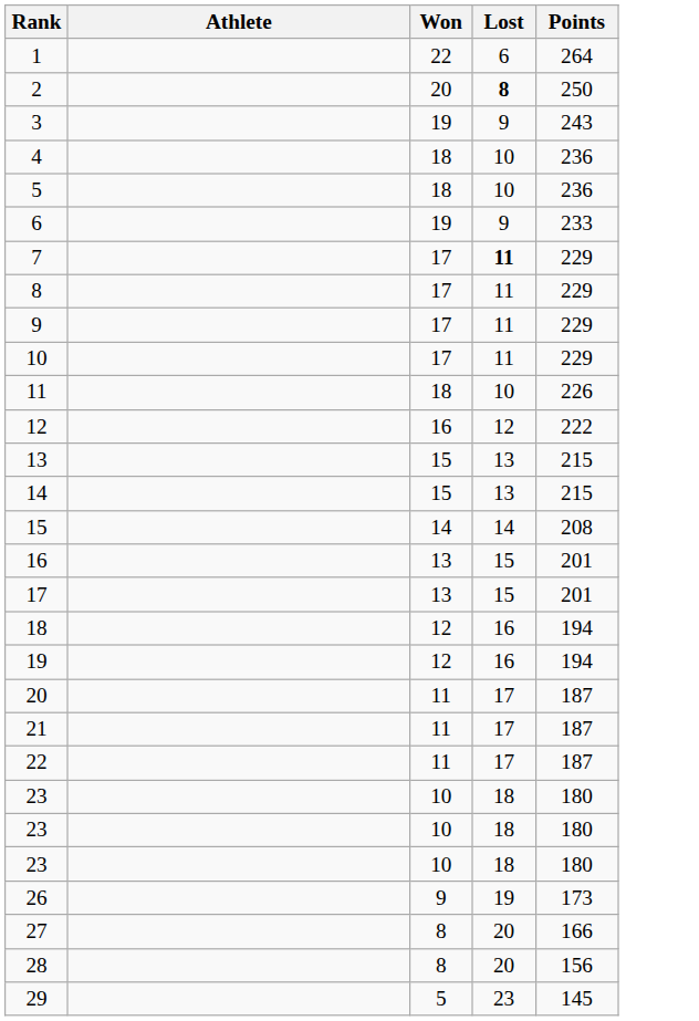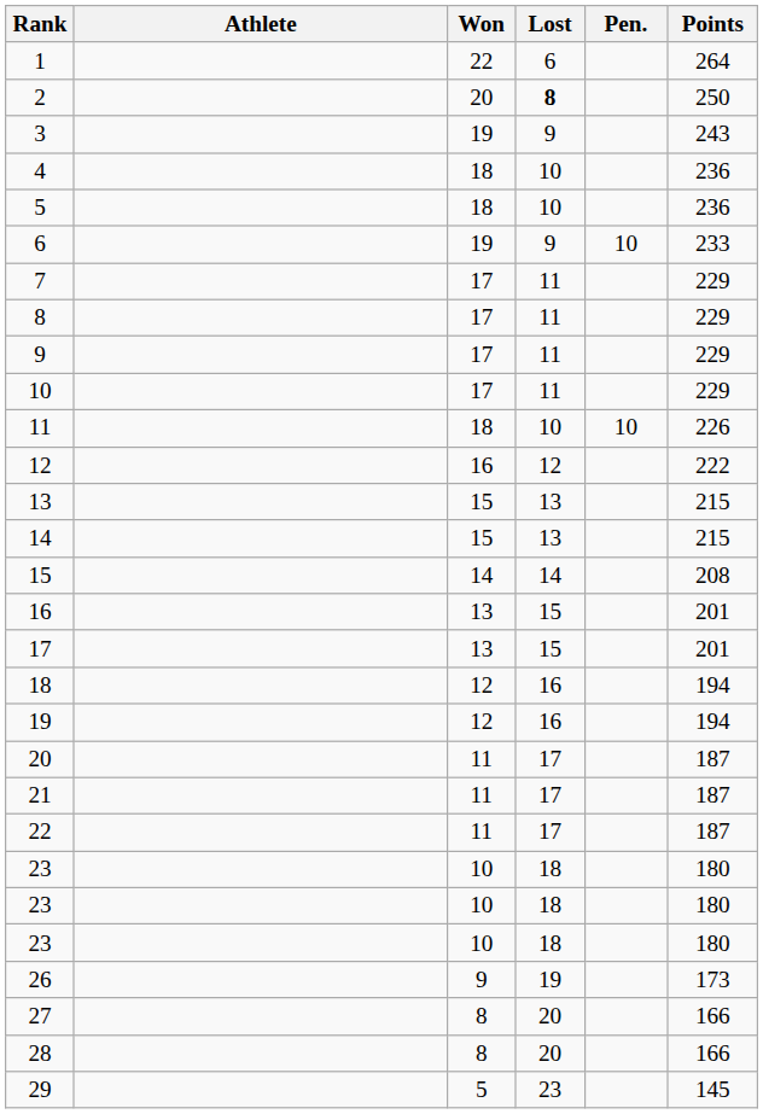 <table class=wikitable style="text-align:center">
 <tr>
 <th width=40>Rank</th>
 <th width=250>Athlete</th>
 <th width=40>Won</th>
 <th width=40>Lost</th>
+<th width=50>Pen.</th>
 <th width=55>Points</th>
 </tr>
 <tr>
 <td>1</td>
 <td align=left></td>
 <td>22</td>
 <td>6</td>
+<td></td>
 <td>264</td>
 </tr>
 <tr>
 <td>2</td>
 <td align=left></td>
 <td>20</td>
 <td><strong>8</strong></td>
+<td></td>
 <td>250</td>
 </tr>
 <tr>
 <td>3</td>
 <td align=left></td>
 <td>19</td>
 <td>9</td>
+<td></td>
 <td>243</td>
 </tr>
 <tr>
 <td>4</td>
 <td align=left></td>
 <td>18</td>
 <td>10</td>
+<td></td>
 <td>236</td>
 </tr>
 <tr>
 <td>5</td>
 <td align=left></td>
 <td>18</td>
 <td>10</td>
+<td></td>
 <td>236</td>
 </tr>
 <tr>
 <td>6</td>
 <td align=left></td>
 <td>19</td>
 <td>9</td>
+<td>10</td>
 <td>233</td>
 </tr>
 <tr>
 <td>7</td>
 <td align=left></td>
 <td>17</td>
-<td><strong>11</strong></td>
+<td>11</td>
+<td></td>
 <td>229</td>
 </tr>
 <tr>
 <td>8</td>
 <td align=left></td>
 <td>17</td>
 <td>11</td>
+<td></td>
 <td>229</td>
 </tr>
 <tr>
 <td>9</td>
 <td align=left></td>
 <td>17</td>
 <td>11</td>
+<td></td>
 <td>229</td>
 </tr>
 <tr>
 <td>10</td>
 <td align=left></td>
 <td>17</td>
 <td>11</td>
+<td></td>
 <td>229</td>
 </tr>
 <tr>
 <td>11</td>
 <td align=left></td>
 <td>18</td>
+<td>10</td>
 <td>10</td>
 <td>226</td>
 </tr>
 <tr>
 <td>12</td>
 <td align=left></td>
 <td>16</td>
 <td>12</td>
+<td></td>
 <td>222</td>
 </tr>
 <tr>
 <td>13</td>
 <td align=left></td>
 <td>15</td>
 <td>13</td>
+<td></td>
 <td>215</td>
 </tr>
 <tr>
 <td>14</td>
 <td align=left></td>
 <td>15</td>
 <td>13</td>
+<td></td>
 <td>215</td>
 </tr>
 <tr>
 <td>15</td>
 <td align=left></td>
 <td>14</td>
 <td>14</td>
+<td></td>
 <td>208</td>
 </tr>
 <tr>
 <td>16</td>
 <td align=left></td>
 <td>13</td>
 <td>15</td>
+<td></td>
 <td>201</td>
 </tr>
 <tr>
 <td>17</td>
 <td align=left></td>
 <td>13</td>
 <td>15</td>
+<td></td>
 <td>201</td>
 </tr>
 <tr>
 <td>18</td>
 <td align=left></td>
 <td>12</td>
 <td>16</td>
+<td></td>
 <td>194</td>
 </tr>
 <tr>
 <td>19</td>
 <td align=left></td>
 <td>12</td>
 <td>16</td>
+<td></td>
 <td>194</td>
 </tr>
 <tr>
 <td>20</td>
 <td align=left></td>
 <td>11</td>
 <td>17</td>
+<td></td>
 <td>187</td>
 </tr>
 <tr>
 <td>21</td>
 <td align=left></td>
 <td>11</td>
 <td>17</td>
+<td></td>
 <td>187</td>
 </tr>
 <tr>
 <td>22</td>
 <td align=left></td>
 <td>11</td>
 <td>17</td>
+<td></td>
 <td>187</td>
 </tr>
 <tr>
 <td>23</td>
 <td align=left></td>
 <td>10</td>
 <td>18</td>
+<td></td>
 <td>180</td>
 </tr>
 <tr>
 <td>23</td>
 <td align=left></td>
 <td>10</td>
 <td>18</td>
+<td></td>
 <td>180</td>
 </tr>
 <tr>
 <td>23</td>
 <td align=left></td>
 <td>10</td>
 <td>18</td>
+<td></td>
 <td>180</td>
 </tr>
 <tr>
 <td>26</td>
 <td align=left></td>
 <td>9</td>
 <td>19</td>
+<td></td>
 <td>173</td>
 </tr>
 <tr>
 <td>27</td>
 <td align=left></td>
 <td>8</td>
 <td>20</td>
+<td></td>
 <td>166</td>
 </tr>
 <tr>
 <td>28</td>
 <td align=left></td>
 <td>8</td>
 <td>20</td>
-<td>156</td>
+<td></td>
+<td>166</td>
 </tr>
 <tr>
 <td>29</td>
 <td align=left></td>
 <td>5</td>
 <td>23</td>
+<td></td>
 <td>145</td>
 </tr>
 </table>
